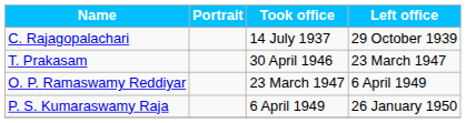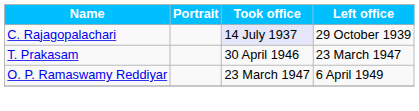 <table class="wikitable">
 <tr>
 <th Style="background-color:#00BFFF; color:white">Name</th>
 <th Style="background-color:#00BFFF; color:white">Portrait</th>
 <th Style="background-color:#00BFFF; color:white">Took office</th>
 <th Style="background-color:#00BFFF; color:white">Left office</th>
 </tr>
 <tr>
 <td><a href='#'>C. Rajagopalachari</a></td>
 <td></td>
-<td>14 July 1937</td>
+<td style="background: lavender;">14 July 1937</td>
 <td>29 October 1939</td>
 </tr>
 <tr>
 <td><a href='#'>T. Prakasam</a></td>
 <td></td>
 <td>30 April 1946</td>
 <td>23 March 1947</td>
 </tr>
 <tr>
 <td><a href='#'>O. P. Ramaswamy Reddiyar</a></td>
 <td></td>
 <td>23 March 1947</td>
 <td>6 April 1949</td>
 </tr>
 <tr>
-<td><a href='#'>P. S. Kumaraswamy Raja</a></td>
-<td></td>
-<td>6 April 1949</td>
-<td>26 January 1950</td>
-</tr>
-<tr>
 </tr>
 </table>
